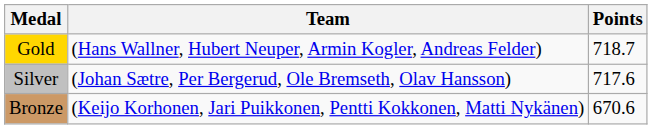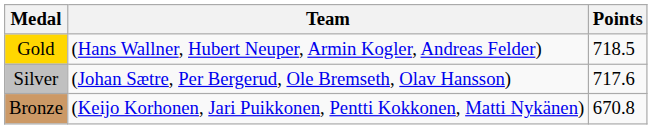 <table class="wikitable">
 <tr>
 <th>Medal</th>
 <th>Team</th>
 <th>Points</th>
 </tr>
 <tr>
 <td style="text-align:center;background-color:gold;">Gold</td>
 <td> (<a href='#'>Hans Wallner</a>, <a href='#'>Hubert Neuper</a>, <a href='#'>Armin Kogler</a>, <a href='#'>Andreas Felder</a>)</td>
-<td>718.7</td>
+<td>718.5</td>
 </tr>
 <tr>
 <td style="text-align:center;background-color:silver;">Silver</td>
 <td> (<a href='#'>Johan Sætre</a>, <a href='#'>Per Bergerud</a>, <a href='#'>Ole Bremseth</a>, <a href='#'>Olav Hansson</a>)</td>
 <td>717.6</td>
 </tr>
 <tr>
 <td style="text-align:center;background-color:#CC9966;">Bronze</td>
 <td> (<a href='#'>Keijo Korhonen</a>, <a href='#'>Jari Puikkonen</a>, <a href='#'>Pentti Kokkonen</a>, <a href='#'>Matti Nykänen</a>)</td>
-<td>670.6</td>
+<td>670.8</td>
 </tr>
 </table>
